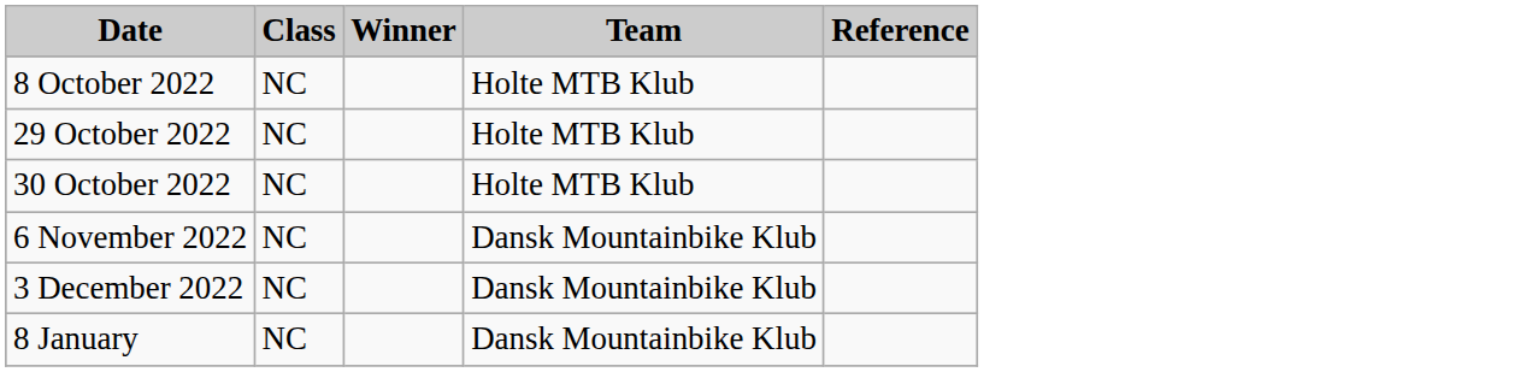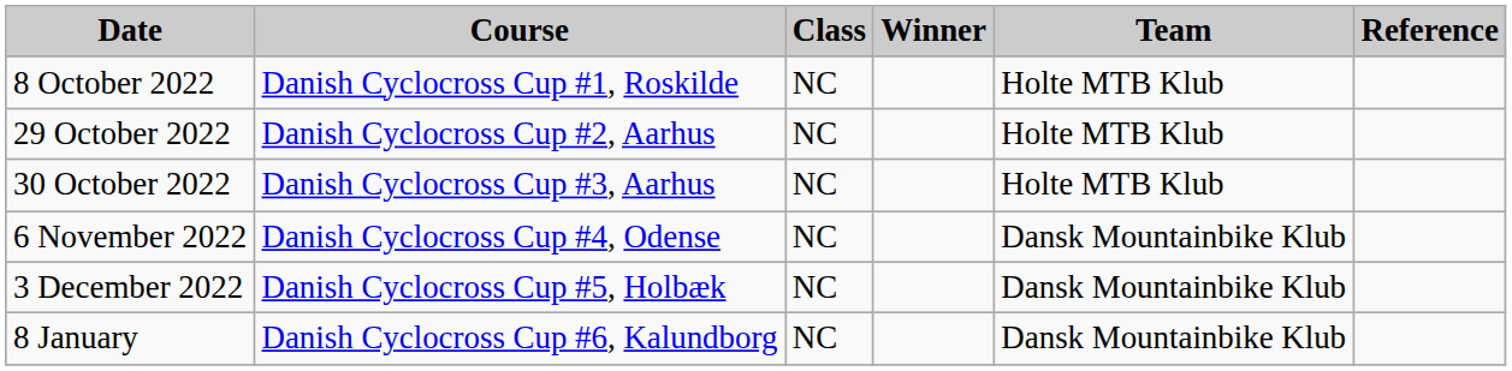 <table class="wikitable sortable alternance ">
 <tr>
 <th scope="col" style="background-color:#CCCCCC;">Date</th>
+<th scope="col" style="background-color:#CCCCCC;">Course</th>
 <th scope="col" style="background-color:#CCCCCC;">Class</th>
 <th scope="col" style="background-color:#CCCCCC;">Winner</th>
 <th scope="col" style="background-color:#CCCCCC;">Team</th>
 <th scope="col" style="background-color:#CCCCCC;">Reference</th>
 </tr>
 <tr>
 <td>8 October 2022</td>
+<td> <a href='#'>Danish Cyclocross Cup #1</a>, <a href='#'>Roskilde</a></td>
 <td>NC</td>
 <td></td>
 <td>Holte MTB Klub</td>
 <td></td>
 </tr>
 <tr>
 <td>29 October 2022</td>
+<td> <a href='#'>Danish Cyclocross Cup #2</a>, <a href='#'>Aarhus</a></td>
 <td>NC</td>
 <td></td>
 <td>Holte MTB Klub</td>
 <td></td>
 </tr>
 <tr>
 <td>30 October 2022</td>
+<td> <a href='#'>Danish Cyclocross Cup #3</a>, <a href='#'>Aarhus</a></td>
 <td>NC</td>
 <td></td>
 <td>Holte MTB Klub</td>
 <td></td>
 </tr>
 <tr>
 <td>6 November 2022</td>
+<td> <a href='#'>Danish Cyclocross Cup #4</a>, <a href='#'>Odense</a></td>
 <td>NC</td>
 <td></td>
 <td>Dansk Mountainbike Klub</td>
 <td></td>
 </tr>
 <tr>
 <td>3 December 2022</td>
+<td> <a href='#'>Danish Cyclocross Cup #5</a>, <a href='#'>Holbæk</a></td>
 <td>NC</td>
 <td></td>
 <td>Dansk Mountainbike Klub</td>
 <td></td>
 </tr>
 <tr>
 <td>8 January</td>
+<td> <a href='#'>Danish Cyclocross Cup #6</a>, <a href='#'>Kalundborg</a></td>
 <td>NC</td>
 <td></td>
 <td>Dansk Mountainbike Klub</td>
 <td></td>
 </tr>
 </table>
